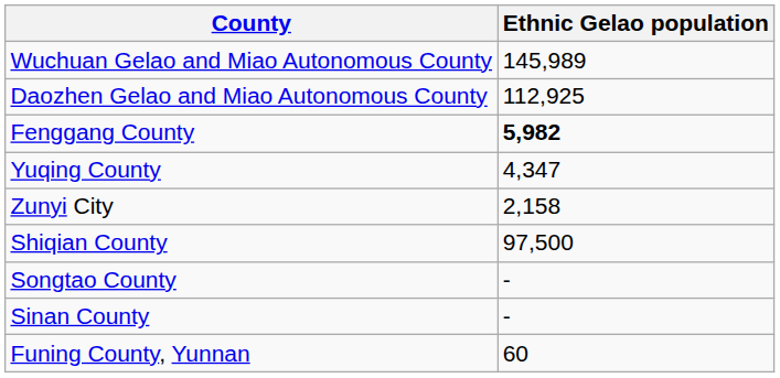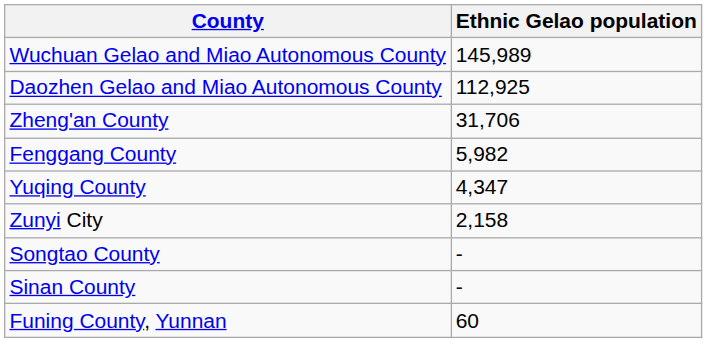 <table class="wikitable">
 <tr>
 <th c=01><a href='#'>County</a></th>
 <th c=02>Ethnic Gelao population</th>
 </tr>
 <tr>
 <td c=01><a href='#'>Wuchuan Gelao and Miao Autonomous County</a></td>
 <td c=02>145,989</td>
 </tr>
 <tr>
 <td c=01><a href='#'>Daozhen Gelao and Miao Autonomous County</a></td>
 <td c=02>112,925</td>
 </tr>
 <tr>
+<td c=01><a href='#'>Zheng'an County</a></td>
+<td c=02>31,706</td>
+</tr>
+<tr>
 <td c=01><a href='#'>Fenggang County</a></td>
-<td c=02><strong>5,982</strong></td>
+<td c=02>5,982</td>
 </tr>
 <tr>
 <td c=01><a href='#'>Yuqing County</a></td>
 <td c=02>4,347</td>
 </tr>
 <tr>
 <td c=01><a href='#'>Zunyi</a> City</td>
 <td c=02>2,158</td>
-</tr>
-<tr>
-<td c=01><a href='#'>Shiqian County</a></td>
-<td c=02>97,500</td>
 </tr>
 <tr>
 <td c=01><a href='#'>Songtao County</a></td>
 <td c=02>-</td>
 </tr>
 <tr>
 <td c=01><a href='#'>Sinan County</a></td>
 <td c=02>-</td>
 </tr>
 <tr>
 <td c=01><a href='#'>Funing County</a>, <a href='#'>Yunnan</a></td>
 <td c=02>60</td>
 </tr>
 </table>
